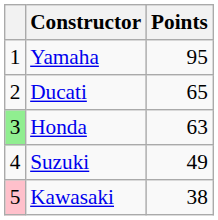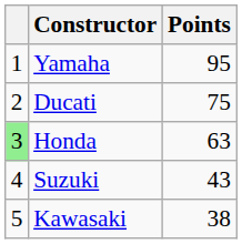 <table class="wikitable" style="font-size: 95%;">
 <tr>
 <th></th>
 <th>Constructor</th>
 <th>Points</th>
 </tr>
 <tr>
 <td align=center>1</td>
 <td> <a href='#'>Yamaha</a></td>
 <td align=right>95</td>
 </tr>
 <tr>
 <td align=center>2</td>
 <td> <a href='#'>Ducati</a></td>
-<td align=right>65</td>
+<td align=right>75</td>
 </tr>
 <tr>
 <td align=center style="background: lightgreen;">3</td>
 <td> <a href='#'>Honda</a></td>
 <td align=right>63</td>
 </tr>
 <tr>
 <td align=center>4</td>
 <td> <a href='#'>Suzuki</a></td>
-<td align=right>49</td>
+<td align=right>43</td>
 </tr>
 <tr>
-<td align=center style="background: pink;">5</td>
+<td align=center>5</td>
 <td> <a href='#'>Kawasaki</a></td>
 <td align=right>38</td>
 </tr>
 </table>
